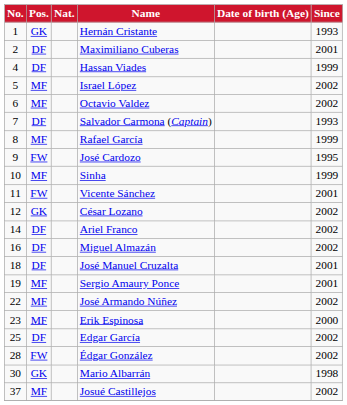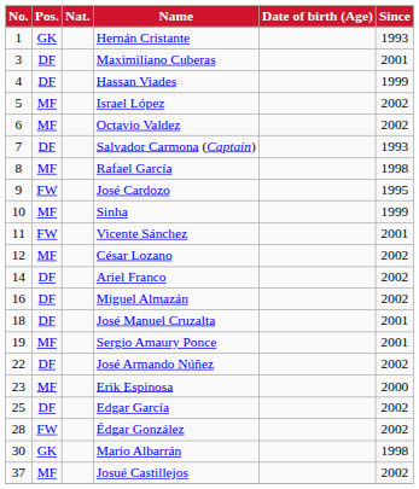 <table class="wikitable sortable" style="text-align:center; font-size:100%;">
 <tr>
 <th style=background-color:#CF152D;color:#FFFFFF>No.</th>
 <th style=background-color:#CF152D;color:#FFFFFF>Pos.</th>
 <th style=background-color:#CF152D;color:#FFFFFF>Nat.</th>
 <th style=background-color:#CF152D;color:#FFFFFF>Name</th>
 <th style=background-color:#CF152D;color:#FFFFFF>Date of birth (Age)</th>
 <th style=background-color:#CF152D;color:#FFFFFF>Since</th>
 </tr>
 <tr>
 <td>1</td>
 <td><a href='#'>GK</a></td>
 <td></td>
 <td align=left><a href='#'>Hernán Cristante</a></td>
 <td></td>
 <td>1993</td>
 </tr>
 <tr>
-<td>2</td>
+<td>3</td>
 <td><a href='#'>DF</a></td>
 <td></td>
 <td align=left><a href='#'>Maximiliano Cuberas</a></td>
 <td></td>
 <td>2001</td>
 </tr>
 <tr>
 <td>4</td>
 <td><a href='#'>DF</a></td>
 <td></td>
 <td align=left><a href='#'>Hassan Viades</a></td>
 <td></td>
 <td>1999</td>
 </tr>
 <tr>
 <td>5</td>
 <td><a href='#'>MF</a></td>
 <td></td>
 <td align=left><a href='#'>Israel López</a></td>
 <td></td>
 <td>2002</td>
 </tr>
 <tr>
 <td>6</td>
 <td><a href='#'>MF</a></td>
 <td></td>
 <td align=left><a href='#'>Octavio Valdez</a></td>
 <td></td>
 <td>2002</td>
 </tr>
 <tr>
 <td>7</td>
 <td><a href='#'>DF</a></td>
 <td></td>
 <td align=left><a href='#'>Salvador Carmona</a> (<em><a href='#'>Captain</a></em>)</td>
 <td></td>
 <td>1993</td>
 </tr>
 <tr>
 <td>8</td>
 <td><a href='#'>MF</a></td>
 <td></td>
 <td align=left><a href='#'>Rafael García</a></td>
 <td></td>
-<td>1999</td>
+<td>1998</td>
 </tr>
 <tr>
 <td>9</td>
 <td><a href='#'>FW</a></td>
 <td></td>
 <td align=left><a href='#'>José Cardozo</a></td>
 <td></td>
 <td>1995</td>
 </tr>
 <tr>
 <td>10</td>
 <td><a href='#'>MF</a></td>
 <td></td>
 <td align=left><a href='#'>Sinha</a></td>
 <td></td>
 <td>1999</td>
 </tr>
 <tr>
 <td>11</td>
 <td><a href='#'>FW</a></td>
 <td></td>
 <td align=left><a href='#'>Vicente Sánchez</a></td>
 <td></td>
 <td>2001</td>
 </tr>
 <tr>
 <td>12</td>
-<td><a href='#'>GK</a></td>
+<td><a href='#'>MF</a></td>
 <td></td>
 <td align=left><a href='#'>César Lozano</a></td>
 <td></td>
 <td>2002</td>
 </tr>
 <tr>
 <td>14</td>
 <td><a href='#'>DF</a></td>
 <td></td>
 <td align=left><a href='#'>Ariel Franco</a></td>
 <td></td>
 <td>2002</td>
 </tr>
 <tr>
 <td>16</td>
 <td><a href='#'>DF</a></td>
 <td></td>
 <td align=left><a href='#'>Miguel Almazán</a></td>
 <td></td>
 <td>2002</td>
 </tr>
 <tr>
 <td>18</td>
 <td><a href='#'>DF</a></td>
 <td></td>
 <td align=left><a href='#'>José Manuel Cruzalta</a></td>
 <td></td>
 <td>2001</td>
 </tr>
 <tr>
 <td>19</td>
 <td><a href='#'>MF</a></td>
 <td></td>
 <td align=left><a href='#'>Sergio Amaury Ponce</a></td>
 <td></td>
 <td>2001</td>
 </tr>
 <tr>
 <td>22</td>
-<td><a href='#'>MF</a></td>
+<td><a href='#'>DF</a></td>
 <td></td>
 <td align=left><a href='#'>José Armando Núñez</a></td>
 <td></td>
 <td>2002</td>
 </tr>
 <tr>
 <td>23</td>
 <td><a href='#'>MF</a></td>
 <td></td>
 <td align=left><a href='#'>Erik Espinosa</a></td>
 <td></td>
 <td>2000</td>
 </tr>
 <tr>
 <td>25</td>
 <td><a href='#'>DF</a></td>
 <td></td>
 <td align=left><a href='#'>Edgar García</a></td>
 <td></td>
 <td>2002</td>
 </tr>
 <tr>
 <td>28</td>
 <td><a href='#'>FW</a></td>
 <td></td>
 <td align=left><a href='#'>Édgar González</a></td>
 <td></td>
 <td>2002</td>
 </tr>
 <tr>
 <td>30</td>
 <td><a href='#'>GK</a></td>
 <td></td>
 <td align=left><a href='#'>Mario Albarrán</a></td>
 <td></td>
 <td>1998</td>
 </tr>
 <tr>
 <td>37</td>
 <td><a href='#'>MF</a></td>
 <td></td>
 <td align=left><a href='#'>Josué Castillejos</a></td>
 <td></td>
 <td>2002</td>
 </tr>
 <tr>
 </tr>
 </table>
